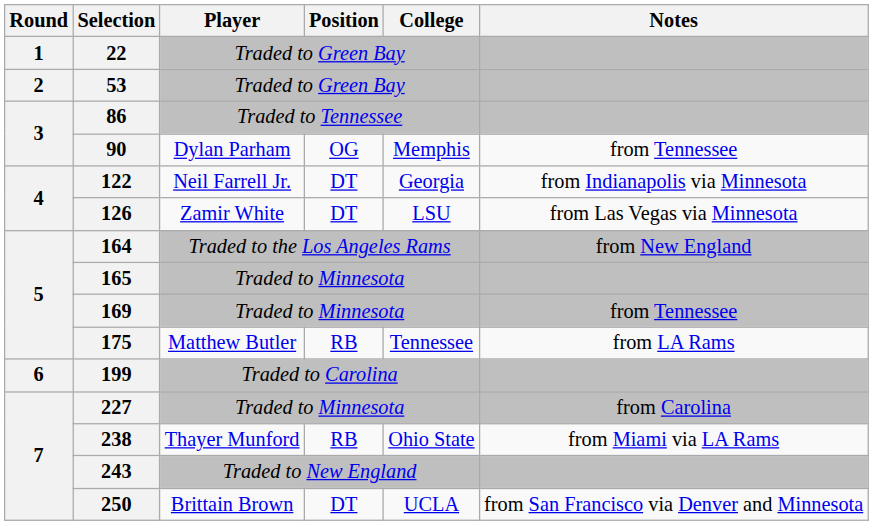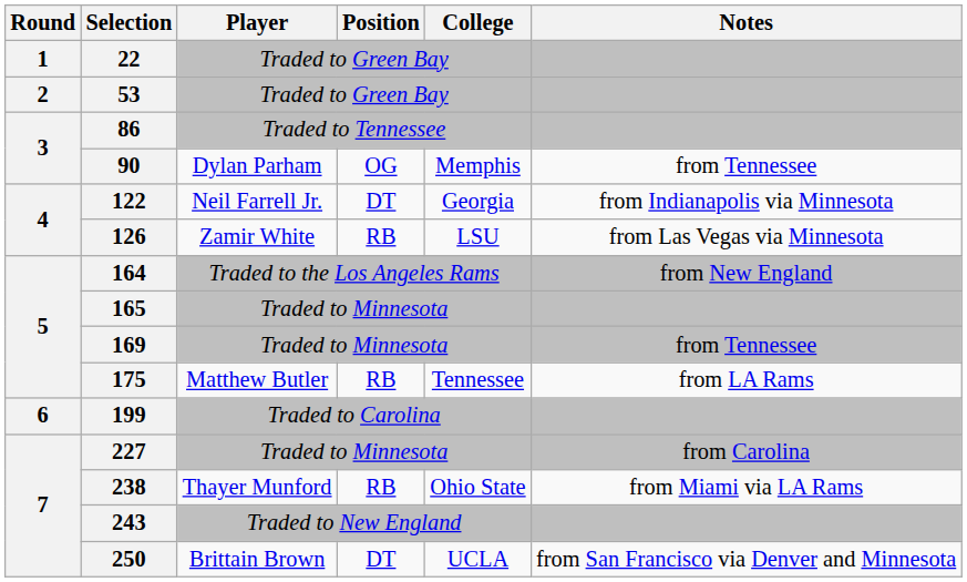 <table class="wikitable" style="text-align:center">
 <tr>
 <th>Round</th>
 <th>Selection</th>
 <th>Player</th>
 <th>Position</th>
 <th>College</th>
 <th>Notes</th>
 </tr>
 <tr>
 <th>1</th>
 <th>22</th>
 <td colspan="3" style="background:#BFBFBF"><em>Traded to <a href='#'>Green Bay</a></em></td>
 <td style="background:#BFBFBF"></td>
 </tr>
 <tr>
 <th>2</th>
 <th>53</th>
 <td colspan="3" style="background:#BFBFBF"><em>Traded to <a href='#'>Green Bay</a></em></td>
 <td style="background:#BFBFBF"></td>
 </tr>
 <tr>
 <th rowspan="2">3</th>
 <th>86</th>
 <td colspan="3" style="background:#BFBFBF"><em>Traded to <a href='#'>Tennessee</a></em></td>
 <td style="background:#BFBFBF"></td>
 </tr>
 <tr>
 <th>90</th>
 <td><a href='#'>Dylan Parham</a></td>
 <td><a href='#'>OG</a></td>
 <td><a href='#'>Memphis</a></td>
 <td>from <a href='#'>Tennessee</a></td>
 </tr>
 <tr>
 <th rowspan="2">4</th>
 <th>122</th>
 <td><a href='#'>Neil Farrell Jr.</a></td>
 <td><a href='#'>DT</a></td>
 <td><a href='#'>Georgia</a></td>
 <td>from <a href='#'>Indianapolis</a> via <a href='#'>Minnesota</a></td>
 </tr>
 <tr>
 <th>126</th>
 <td><a href='#'>Zamir White</a></td>
-<td><a href='#'>DT</a></td>
+<td><a href='#'>RB</a></td>
 <td><a href='#'>LSU</a></td>
 <td>from Las Vegas via <a href='#'>Minnesota</a></td>
 </tr>
 <tr>
 <th rowspan="4">5</th>
 <th>164</th>
 <td colspan="3" style="background:#BFBFBF"><em>Traded to the <a href='#'>Los Angeles Rams</a></em></td>
 <td style="background:#BFBFBF">from <a href='#'>New England</a></td>
 </tr>
 <tr>
 <th>165</th>
 <td colspan="3" style="background:#BFBFBF"><em>Traded to <a href='#'>Minnesota</a></em></td>
 <td style="background:#BFBFBF"></td>
 </tr>
 <tr>
 <th>169</th>
 <td colspan="3" style="background:#BFBFBF"><em>Traded to <a href='#'>Minnesota</a></em></td>
 <td style="background:#BFBFBF">from <a href='#'>Tennessee</a></td>
 </tr>
 <tr>
 <th>175</th>
 <td><a href='#'>Matthew Butler</a></td>
 <td><a href='#'>RB</a></td>
 <td><a href='#'>Tennessee</a></td>
 <td>from <a href='#'>LA Rams</a></td>
 </tr>
 <tr>
 <th>6</th>
 <th>199</th>
 <td colspan="3" style="background:#BFBFBF"><em>Traded to <a href='#'>Carolina</a></em></td>
 <td style="background:#BFBFBF"></td>
 </tr>
 <tr>
 <th rowspan="4">7</th>
 <th>227</th>
 <td colspan="3" style="background:#BFBFBF"><em>Traded to <a href='#'>Minnesota</a></em></td>
 <td style="background:#BFBFBF">from <a href='#'>Carolina</a></td>
 </tr>
 <tr>
 <th>238</th>
 <td><a href='#'>Thayer Munford</a></td>
 <td><a href='#'>RB</a></td>
 <td><a href='#'>Ohio State</a></td>
 <td>from <a href='#'>Miami</a> via <a href='#'>LA Rams</a></td>
 </tr>
 <tr>
 <th>243</th>
 <td colspan="3" style="background:#BFBFBF"><em>Traded to <a href='#'>New England</a></em></td>
 <td style="background:#BFBFBF"></td>
 </tr>
 <tr>
 <th>250</th>
 <td><a href='#'>Brittain Brown</a></td>
 <td><a href='#'>DT</a></td>
 <td><a href='#'>UCLA</a></td>
 <td>from <a href='#'>San Francisco</a> via <a href='#'>Denver</a> and <a href='#'>Minnesota</a></td>
 </tr>
 </table>
